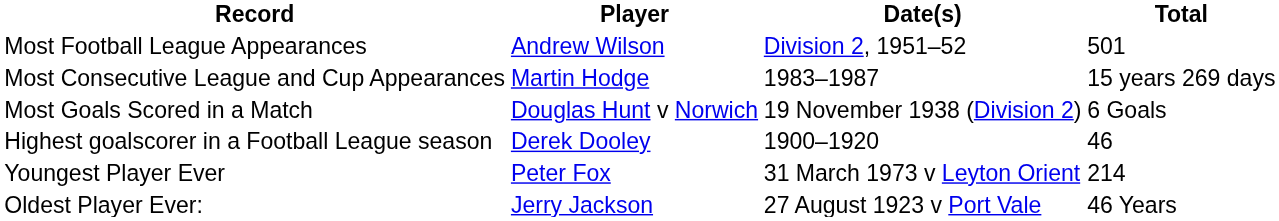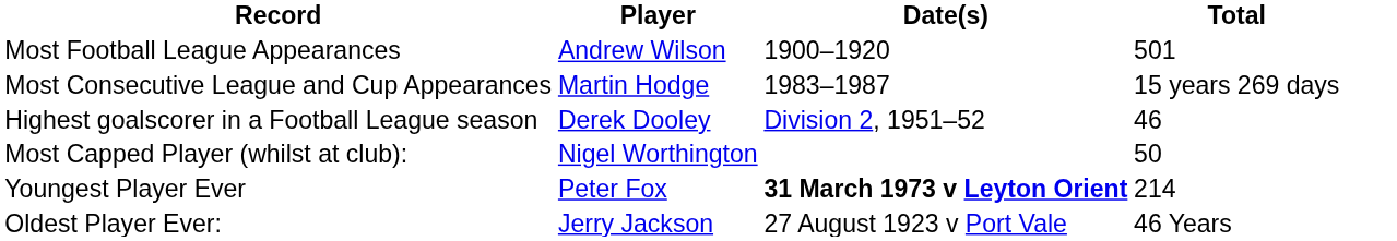 <table>
 <tr>
 <th>Record</th>
 <th>Player</th>
 <th>Date(s)</th>
 <th>Total</th>
 <th></th>
 </tr>
 <tr>
 <td>Most Football League Appearances</td>
 <td><a href='#'>Andrew Wilson</a></td>
-<td><a href='#'>Division 2</a>, 1951–52</td>
+<td>1900–1920</td>
 <td>501</td>
 <td></td>
 </tr>
 <tr>
 <td>Most Consecutive League and Cup Appearances</td>
 <td><a href='#'>Martin Hodge</a></td>
 <td>1983–1987</td>
 <td>15 years 269 days</td>
 <td></td>
 </tr>
 <tr>
-<td>Most Goals Scored in a Match</td>
-<td><a href='#'>Douglas Hunt</a> v <a href='#'>Norwich</a></td>
-<td>19 November 1938 (<a href='#'>Division 2</a>)</td>
-<td>6 Goals</td>
+<td>Highest goalscorer in a Football League season</td>
+<td><a href='#'>Derek Dooley</a></td>
+<td><a href='#'>Division 2</a>, 1951–52</td>
+<td>46</td>
 <td></td>
 </tr>
 <tr>
-<td>Highest goalscorer in a Football League season</td>
-<td><a href='#'>Derek Dooley</a></td>
-<td>1900–1920</td>
-<td>46</td>
+<td>Most Capped Player (whilst at club):</td>
+<td><a href='#'>Nigel Worthington</a></td>
+<td></td>
+<td>50</td>
 <td></td>
 </tr>
 <tr>
 <td>Youngest Player Ever</td>
 <td><a href='#'>Peter Fox</a></td>
-<td>31 March 1973 v <a href='#'>Leyton Orient</a></td>
+<td><strong>31 March 1973 v <a href='#'>Leyton Orient</a></strong></td>
 <td>214</td>
 <td></td>
 </tr>
 <tr>
 <td>Oldest Player Ever:</td>
 <td><a href='#'>Jerry Jackson</a></td>
 <td>27 August 1923 v <a href='#'>Port Vale</a></td>
 <td>46 Years</td>
 <td></td>
 </tr>
 </table>
